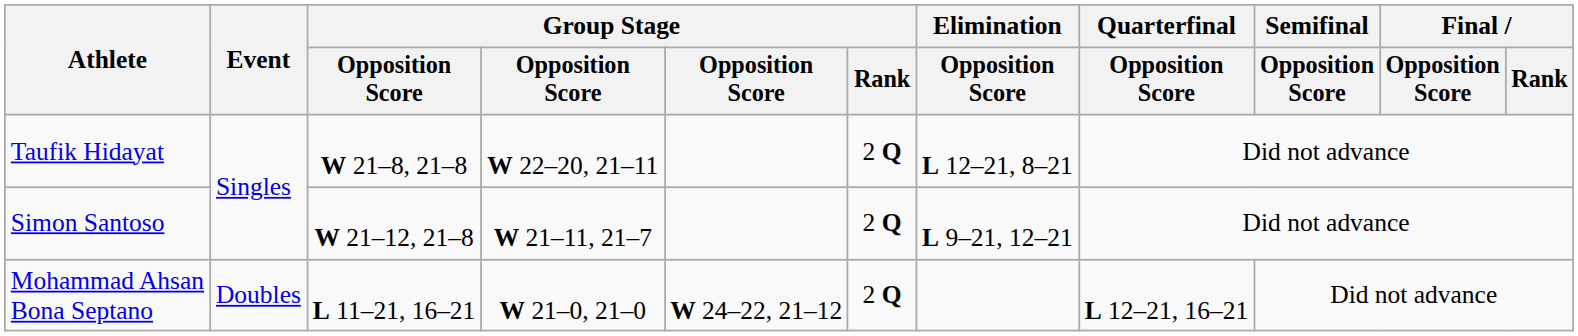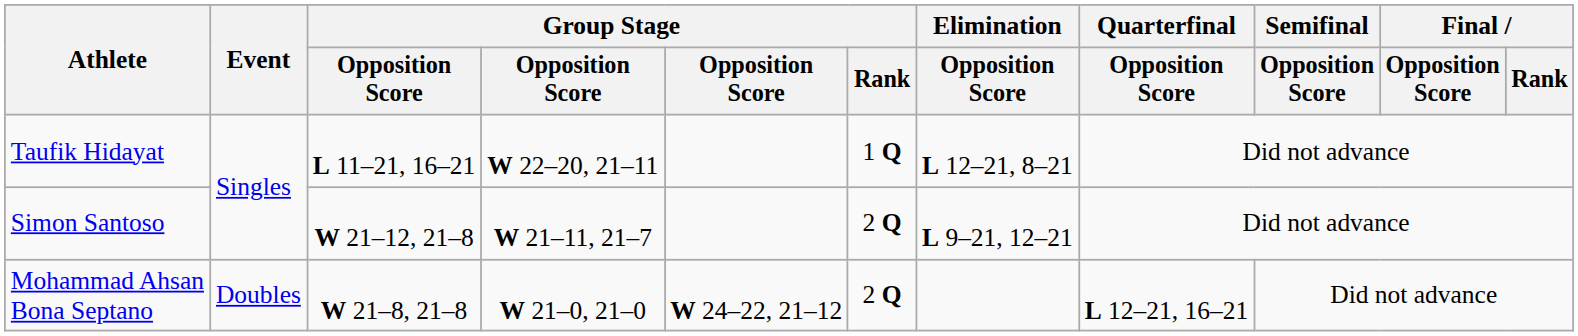 <table class="wikitable" style="font-size:90%">
 <tr>
 <th rowspan=2>Athlete</th>
 <th rowspan=2>Event</th>
 <th colspan=4>Group Stage</th>
 <th>Elimination</th>
 <th>Quarterfinal</th>
 <th>Semifinal</th>
 <th colspan=2>Final / </th>
 </tr>
 <tr style="font-size:95%">
 <th>Opposition<br>Score</th>
 <th>Opposition<br>Score</th>
 <th>Opposition<br>Score</th>
 <th>Rank</th>
 <th>Opposition<br>Score</th>
 <th>Opposition<br>Score</th>
 <th>Opposition<br>Score</th>
 <th>Opposition<br>Score</th>
 <th>Rank</th>
 </tr>
 <tr align=center>
 <td align=left><a href='#'>Taufik Hidayat</a></td>
 <td align=left rowspan=2><a href='#'>Singles</a></td>
-<td> <br><strong>W</strong> 21–8, 21–8</td>
+<td> <br><strong>L</strong> 11–21, 16–21</td>
 <td> <br><strong>W</strong> 22–20, 21–11</td>
 <td></td>
-<td>2 <strong>Q</strong></td>
+<td>1 <strong>Q</strong></td>
 <td><br><strong>L</strong> 12–21, 8–21</td>
 <td colspan=4>Did not advance</td>
 </tr>
 <tr align=center>
 <td align=left><a href='#'>Simon Santoso</a></td>
 <td> <br><strong>W</strong> 21–12, 21–8</td>
 <td> <br><strong>W</strong> 21–11, 21–7</td>
 <td></td>
 <td>2 <strong>Q</strong></td>
 <td><br><strong>L</strong> 9–21, 12–21</td>
 <td colspan=4>Did not advance</td>
 </tr>
 <tr align=center>
 <td align=left><a href='#'>Mohammad Ahsan</a><br><a href='#'>Bona Septano</a></td>
 <td align=left><a href='#'>Doubles</a></td>
-<td> <br><strong>L</strong> 11–21, 16–21</td>
+<td> <br><strong>W</strong> 21–8, 21–8</td>
 <td><br><strong>W</strong> 21–0, 21–0</td>
 <td><br><strong>W</strong> 24–22, 21–12</td>
 <td>2 <strong>Q</strong></td>
 <td></td>
 <td><br><strong>L</strong> 12–21, 16–21</td>
 <td colspan=3>Did not advance</td>
 </tr>
 </table>
